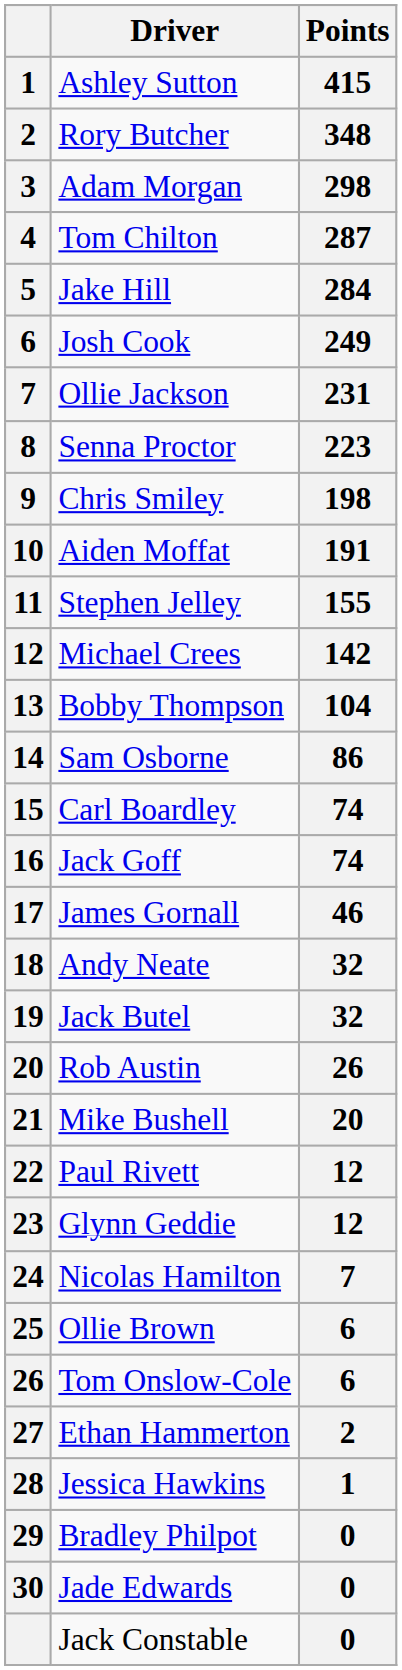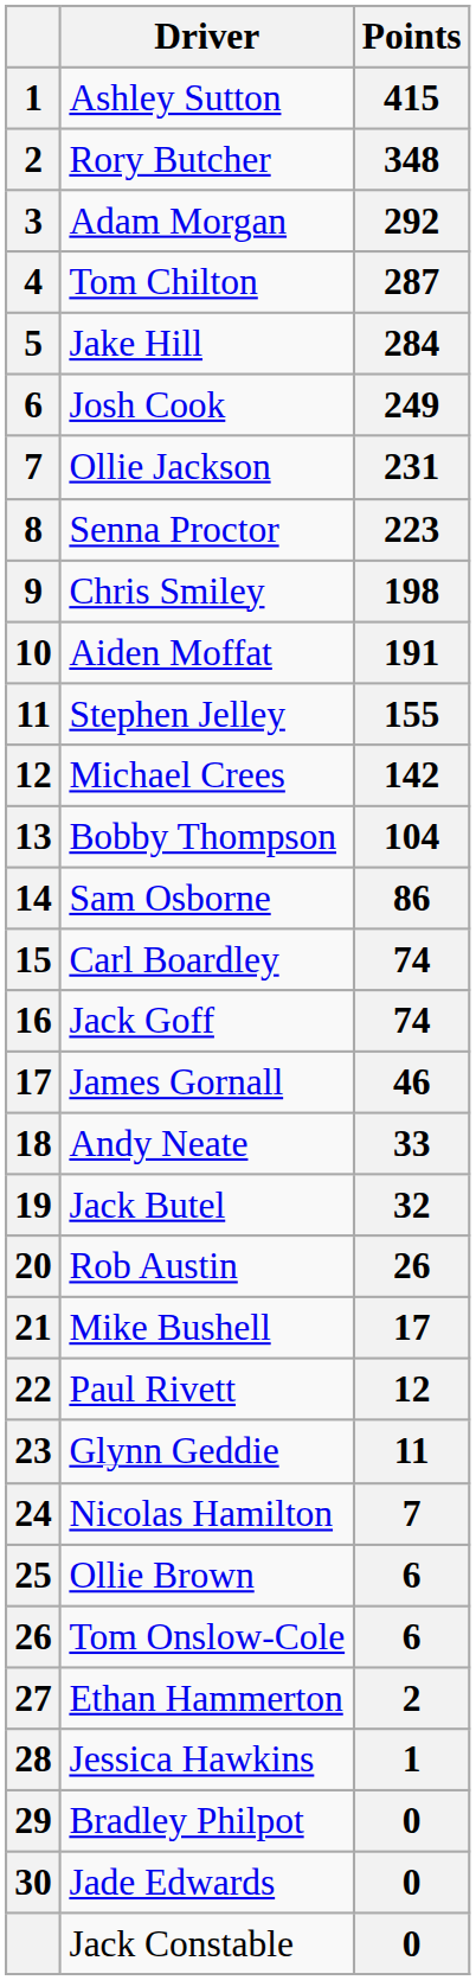 <table class="wikitable" style="font-size:95%">
 <tr>
 <th></th>
 <th>Driver</th>
 <th>Points</th>
 </tr>
 <tr>
 <th align="center">1</th>
 <td><a href='#'>Ashley Sutton</a></td>
 <th align="left">415</th>
 </tr>
 <tr>
 <th align="center">2</th>
 <td><a href='#'>Rory Butcher</a></td>
 <th align="left">348</th>
 </tr>
 <tr>
 <th align="center">3</th>
 <td><a href='#'>Adam Morgan</a></td>
-<th align="left">298</th>
+<th align="left">292</th>
 </tr>
 <tr>
 <th align="center">4</th>
 <td><a href='#'>Tom Chilton</a></td>
 <th align="left">287</th>
 </tr>
 <tr>
 <th align="center">5</th>
 <td><a href='#'>Jake Hill</a></td>
 <th align="left">284</th>
 </tr>
 <tr>
 <th align="center">6</th>
 <td><a href='#'>Josh Cook</a></td>
 <th align="left">249</th>
 </tr>
 <tr>
 <th align="center">7</th>
 <td><a href='#'>Ollie Jackson</a></td>
 <th align="left">231</th>
 </tr>
 <tr>
 <th align="center">8</th>
 <td><a href='#'>Senna Proctor</a></td>
 <th align="left">223</th>
 </tr>
 <tr>
 <th align="center">9</th>
 <td><a href='#'>Chris Smiley</a></td>
 <th align="left">198</th>
 </tr>
 <tr>
 <th align="center">10</th>
 <td><a href='#'>Aiden Moffat</a></td>
 <th align="left">191</th>
 </tr>
 <tr>
 <th align="center">11</th>
 <td><a href='#'>Stephen Jelley</a></td>
 <th align="left">155</th>
 </tr>
 <tr>
 <th align="center">12</th>
 <td><a href='#'>Michael Crees</a></td>
 <th align="left">142</th>
 </tr>
 <tr>
 <th align="center">13</th>
 <td><a href='#'>Bobby Thompson</a></td>
 <th align="left">104</th>
 </tr>
 <tr>
 <th align="center">14</th>
 <td><a href='#'>Sam Osborne</a></td>
 <th align="left">86</th>
 </tr>
 <tr>
 <th align="center">15</th>
 <td><a href='#'>Carl Boardley</a></td>
 <th align="left">74</th>
 </tr>
 <tr>
 <th align="center">16</th>
 <td><a href='#'>Jack Goff</a></td>
 <th align="left">74</th>
 </tr>
 <tr>
 <th align="center">17</th>
 <td><a href='#'>James Gornall</a></td>
 <th align="left">46</th>
 </tr>
 <tr>
 <th align="center">18</th>
 <td><a href='#'>Andy Neate</a></td>
-<th align="left">32</th>
+<th align="left">33</th>
 </tr>
 <tr>
 <th align="center">19</th>
 <td><a href='#'>Jack Butel</a></td>
 <th align="left">32</th>
 </tr>
 <tr>
 <th align="center">20</th>
 <td><a href='#'>Rob Austin</a></td>
 <th align="left">26</th>
 </tr>
 <tr>
 <th align="center">21</th>
 <td><a href='#'>Mike Bushell</a></td>
-<th align="left">20</th>
+<th align="left">17</th>
 </tr>
 <tr>
 <th align="center">22</th>
 <td><a href='#'>Paul Rivett</a></td>
 <th align="left">12</th>
 </tr>
 <tr>
 <th align="center">23</th>
 <td><a href='#'>Glynn Geddie</a></td>
-<th align="left">12</th>
+<th align="left">11</th>
 </tr>
 <tr>
 <th align="center">24</th>
 <td><a href='#'>Nicolas Hamilton</a></td>
 <th align="left">7</th>
 </tr>
 <tr>
 <th align="center">25</th>
 <td><a href='#'>Ollie Brown</a></td>
 <th align="left">6</th>
 </tr>
 <tr>
 <th align="center">26</th>
 <td><a href='#'>Tom Onslow-Cole</a></td>
 <th align="left">6</th>
 </tr>
 <tr>
 <th align="center">27</th>
 <td nowrap><a href='#'>Ethan Hammerton</a></td>
 <th align="left">2</th>
 </tr>
 <tr>
 <th align="center">28</th>
 <td><a href='#'>Jessica Hawkins</a></td>
 <th align="left">1</th>
 </tr>
 <tr>
 <th align="center">29</th>
 <td><a href='#'>Bradley Philpot</a></td>
 <th align="left">0</th>
 </tr>
 <tr>
 <th align="center">30</th>
 <td><a href='#'>Jade Edwards</a></td>
 <th align="left">0</th>
 </tr>
 <tr>
 <th align="center"></th>
 <td>Jack Constable</td>
 <th align="left">0</th>
 </tr>
 <tr>
 </tr>
 </table>
